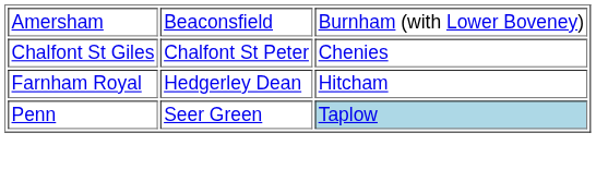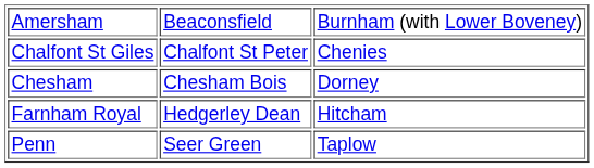 <table border="1" cellpadding="2">
 <tr>
 <td><a href='#'>Amersham</a></td>
 <td><a href='#'>Beaconsfield</a></td>
 <td><a href='#'>Burnham</a> (with <a href='#'>Lower Boveney</a>)</td>
 </tr>
 <tr>
 <td><a href='#'>Chalfont St Giles</a></td>
 <td><a href='#'>Chalfont St Peter</a></td>
 <td><a href='#'>Chenies</a></td>
 </tr>
 <tr>
+<td><a href='#'>Chesham</a></td>
+<td><a href='#'>Chesham Bois</a></td>
+<td><a href='#'>Dorney</a></td>
+</tr>
+<tr>
 <td><a href='#'>Farnham Royal</a></td>
 <td><a href='#'>Hedgerley Dean</a></td>
 <td><a href='#'>Hitcham</a></td>
 </tr>
 <tr>
 <td><a href='#'>Penn</a></td>
 <td><a href='#'>Seer Green</a></td>
-<td style="background: lightblue;"><a href='#'>Taplow</a></td>
+<td><a href='#'>Taplow</a></td>
 </tr>
 </table>
